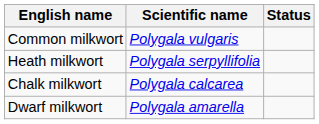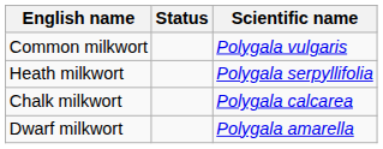 <table class="wikitable" |>
 <tr>
 <th>English name</th>
+<th>Status</th>
 <th>Scientific name</th>
-<th>Status</th>
 </tr>
 <tr>
 <td>Common milkwort</td>
+<td></td>
 <td><em><a href='#'>Polygala vulgaris</a></em></td>
-<td></td>
 </tr>
 <tr>
 <td>Heath milkwort</td>
+<td></td>
 <td><em><a href='#'>Polygala serpyllifolia</a></em></td>
-<td></td>
 </tr>
 <tr>
 <td>Chalk milkwort</td>
+<td></td>
 <td><em><a href='#'>Polygala calcarea</a></em></td>
-<td></td>
 </tr>
 <tr>
 <td>Dwarf milkwort</td>
+<td></td>
 <td><em><a href='#'>Polygala amarella</a></em></td>
-<td></td>
 </tr>
 </table>
